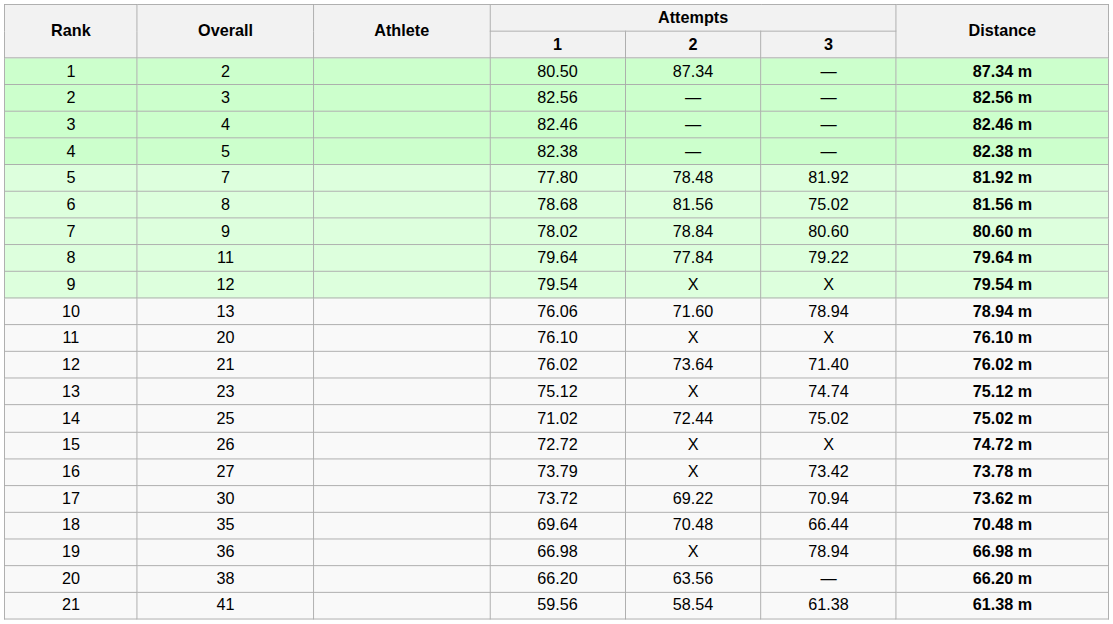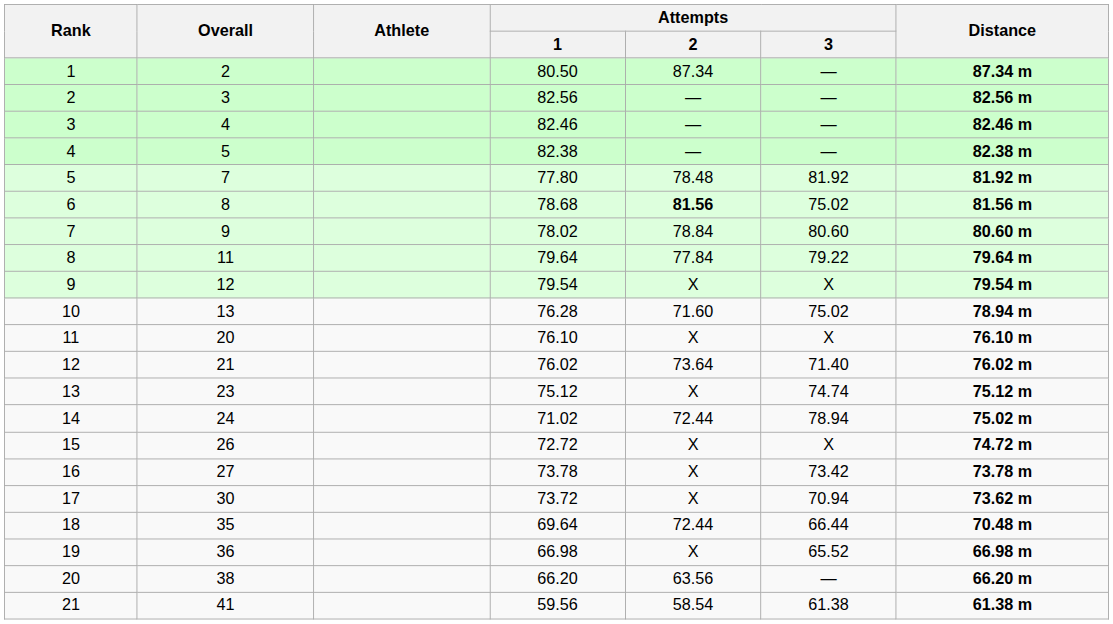 <table class="wikitable" style=" text-align:center; font-size:110%;" width="95%">
 <tr>
 <th rowspan="2">Rank</th>
 <th rowspan="2">Overall</th>
 <th rowspan="2">Athlete</th>
 <th colspan="3">Attempts</th>
 <th rowspan="2">Distance</th>
 </tr>
 <tr>
 <th>1</th>
 <th>2</th>
 <th>3</th>
 </tr>
 <tr style="background:#ccffcc;">
 <td>1</td>
 <td>2</td>
 <td align=left></td>
 <td>80.50</td>
 <td>87.34</td>
 <td>—</td>
 <td><strong>87.34 m</strong></td>
 </tr>
 <tr style="background:#ccffcc;">
 <td>2</td>
 <td>3</td>
 <td align=left></td>
 <td>82.56</td>
 <td>—</td>
 <td>—</td>
 <td><strong>82.56 m</strong></td>
 </tr>
 <tr style="background:#ccffcc;">
 <td>3</td>
 <td>4</td>
 <td align=left></td>
 <td>82.46</td>
 <td>—</td>
 <td>—</td>
 <td><strong>82.46 m</strong></td>
 </tr>
 <tr style="background:#ccffcc;">
 <td>4</td>
 <td>5</td>
 <td align=left></td>
 <td>82.38</td>
 <td>—</td>
 <td>—</td>
 <td><strong>82.38 m</strong></td>
 </tr>
 <tr style="background:#ddffdd;">
 <td>5</td>
 <td>7</td>
 <td align=left></td>
 <td>77.80</td>
 <td>78.48</td>
 <td>81.92</td>
 <td><strong>81.92 m</strong></td>
 </tr>
 <tr style="background:#ddffdd;">
 <td>6</td>
 <td>8</td>
 <td align=left></td>
 <td>78.68</td>
-<td>81.56</td>
+<td><strong>81.56</strong></td>
 <td>75.02</td>
 <td><strong>81.56 m</strong></td>
 </tr>
 <tr style="background:#ddffdd;">
 <td>7</td>
 <td>9</td>
 <td align=left></td>
 <td>78.02</td>
 <td>78.84</td>
 <td>80.60</td>
 <td><strong>80.60 m</strong></td>
 </tr>
 <tr style="background:#ddffdd;">
 <td>8</td>
 <td>11</td>
 <td align=left></td>
 <td>79.64</td>
 <td>77.84</td>
 <td>79.22</td>
 <td><strong>79.64 m</strong></td>
 </tr>
 <tr style="background:#ddffdd;">
 <td>9</td>
 <td>12</td>
 <td align=left></td>
 <td>79.54</td>
 <td>X</td>
 <td>X</td>
 <td><strong>79.54 m</strong></td>
 </tr>
 <tr>
 <td>10</td>
 <td>13</td>
 <td align=left></td>
-<td>76.06</td>
+<td>76.28</td>
 <td>71.60</td>
-<td>78.94</td>
+<td>75.02</td>
 <td><strong>78.94 m</strong></td>
 </tr>
 <tr>
 <td>11</td>
 <td>20</td>
 <td align=left></td>
 <td>76.10</td>
 <td>X</td>
 <td>X</td>
 <td><strong>76.10 m</strong></td>
 </tr>
 <tr>
 <td>12</td>
 <td>21</td>
 <td align=left></td>
 <td>76.02</td>
 <td>73.64</td>
 <td>71.40</td>
 <td><strong>76.02 m</strong></td>
 </tr>
 <tr>
 <td>13</td>
 <td>23</td>
 <td align=left></td>
 <td>75.12</td>
 <td>X</td>
 <td>74.74</td>
 <td><strong>75.12 m</strong></td>
 </tr>
 <tr>
 <td>14</td>
-<td>25</td>
+<td>24</td>
 <td align=left></td>
 <td>71.02</td>
 <td>72.44</td>
-<td>75.02</td>
+<td>78.94</td>
 <td><strong>75.02 m</strong></td>
 </tr>
 <tr>
 <td>15</td>
 <td>26</td>
 <td align=left></td>
 <td>72.72</td>
 <td>X</td>
 <td>X</td>
 <td><strong>74.72 m</strong></td>
 </tr>
 <tr>
 <td>16</td>
 <td>27</td>
 <td align=left></td>
-<td>73.79</td>
+<td>73.78</td>
 <td>X</td>
 <td>73.42</td>
 <td><strong>73.78 m</strong></td>
 </tr>
 <tr>
 <td>17</td>
 <td>30</td>
 <td align=left></td>
 <td>73.72</td>
-<td>69.22</td>
+<td>X</td>
 <td>70.94</td>
 <td><strong>73.62 m</strong></td>
 </tr>
 <tr>
 <td>18</td>
 <td>35</td>
 <td align=left></td>
 <td>69.64</td>
-<td>70.48</td>
+<td>72.44</td>
 <td>66.44</td>
 <td><strong>70.48 m</strong></td>
 </tr>
 <tr>
 <td>19</td>
 <td>36</td>
 <td align=left></td>
 <td>66.98</td>
 <td>X</td>
-<td>78.94</td>
+<td>65.52</td>
 <td><strong>66.98 m</strong></td>
 </tr>
 <tr>
 <td>20</td>
 <td>38</td>
 <td align=left></td>
 <td>66.20</td>
 <td>63.56</td>
 <td>—</td>
 <td><strong>66.20 m</strong></td>
 </tr>
 <tr>
 <td>21</td>
 <td>41</td>
 <td align=left></td>
 <td>59.56</td>
 <td>58.54</td>
 <td>61.38</td>
 <td><strong>61.38 m</strong></td>
 </tr>
 </table>
